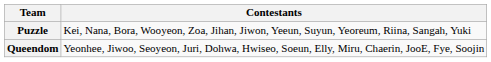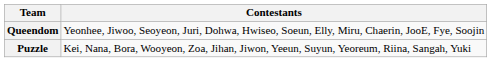 <table class="wikitable plainrowheaders">
 <tr>
 <th>Team</th>
 <th>Contestants</th>
 </tr>
 <tr>
+<th>Queendom</th>
+<td>Yeonhee, Jiwoo, Seoyeon, Juri, Dohwa, Hwiseo, Soeun, Elly, Miru, Chaerin, JooE, Fye, Soojin</td>
+</tr>
+<tr>
 <th>Puzzle</th>
 <td>Kei, Nana, Bora, Wooyeon, Zoa, Jihan, Jiwon, Yeeun, Suyun, Yeoreum, Riina, Sangah, Yuki</td>
 </tr>
-<tr>
-<th>Queendom</th>
-<td>Yeonhee, Jiwoo, Seoyeon, Juri, Dohwa, Hwiseo, Soeun, Elly, Miru, Chaerin, JooE, Fye, Soojin</td>
-</tr>
 </table>
